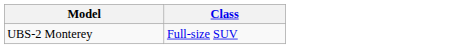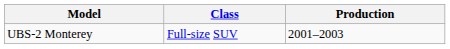 <table class="wikitable">
 <tr>
 <th style="width:200px;">Model</th>
 <th style="width:150px;"><a href='#'>Class</a></th>
+<th style="width:200px;">Production</th>
 </tr>
 <tr>
 <td valign="top">UBS-2 Monterey</td>
 <td valign="top"><a href='#'>Full-size</a> <a href='#'>SUV</a></td>
+<td valign="top">2001–2003</td>
 </tr>
 </table>
